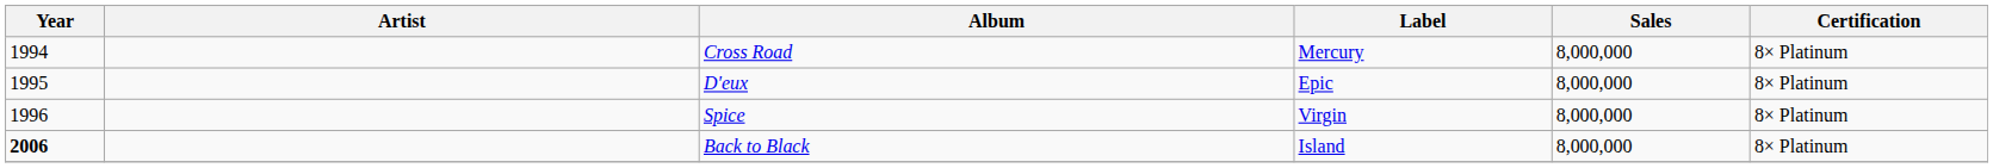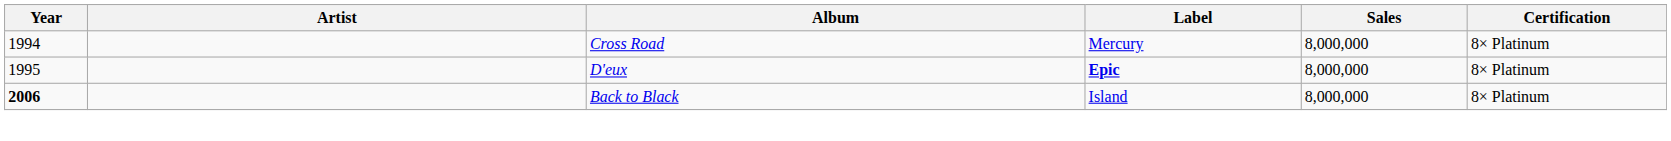 <table class="wikitable sortabe" width="100%" style="font-size: 0.95em">
 <tr>
 <th width=5%><strong>Year</strong></th>
 <th width=30%><strong>Artist</strong></th>
 <th width=30%><strong>Album</strong></th>
 <th width=13%><strong>Label</strong></th>
 <th width=10%><strong>Sales</strong></th>
 <th width=12%><strong>Certification</strong></th>
 </tr>
 <tr>
 <td>1994</td>
 <td></td>
 <td><em><a href='#'>Cross Road</a></em></td>
 <td><a href='#'>Mercury</a></td>
 <td>8,000,000</td>
 <td>8× Platinum</td>
 </tr>
 <tr>
 <td>1995</td>
 <td></td>
 <td><em><a href='#'>D'eux</a></em></td>
-<td><a href='#'>Epic</a></td>
-<td>8,000,000</td>
-<td>8× Platinum</td>
-</tr>
-<tr>
-<td>1996</td>
-<td></td>
-<td><em><a href='#'>Spice</a></em></td>
-<td><a href='#'>Virgin</a></td>
+<td><strong><a href='#'>Epic</a></strong></td>
 <td>8,000,000</td>
 <td>8× Platinum</td>
 </tr>
 <tr>
 <td><strong>2006</strong></td>
 <td></td>
 <td><em><a href='#'>Back to Black</a></em></td>
 <td><a href='#'>Island</a></td>
 <td>8,000,000</td>
 <td>8× Platinum</td>
 </tr>
 <tr>
 </tr>
 </table>
